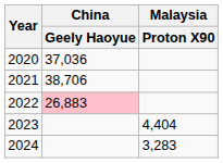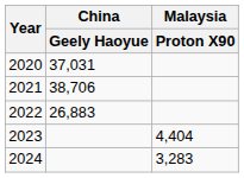 <table class="wikitable">
 <tr>
 <th rowspan="2">Year</th>
 <th colspan="1">China</th>
 <th colspan="1">Malaysia</th>
 </tr>
 <tr>
 <th>Geely Haoyue</th>
 <th>Proton X90</th>
 </tr>
 <tr>
 <td>2020</td>
-<td>37,036</td>
+<td>37,031</td>
 <td></td>
 </tr>
 <tr>
 <td>2021</td>
 <td>38,706</td>
 <td></td>
 </tr>
 <tr>
 <td>2022</td>
-<td style="background: pink;">26,883</td>
+<td>26,883</td>
 <td></td>
 </tr>
 <tr>
 <td>2023</td>
 <td></td>
 <td>4,404</td>
 </tr>
 <tr>
 <td>2024</td>
 <td></td>
 <td>3,283</td>
 </tr>
 </table>
